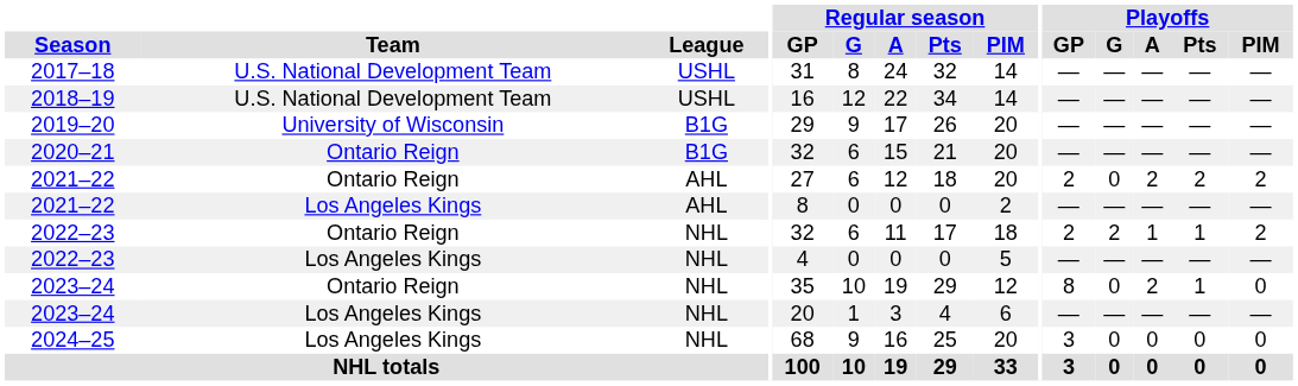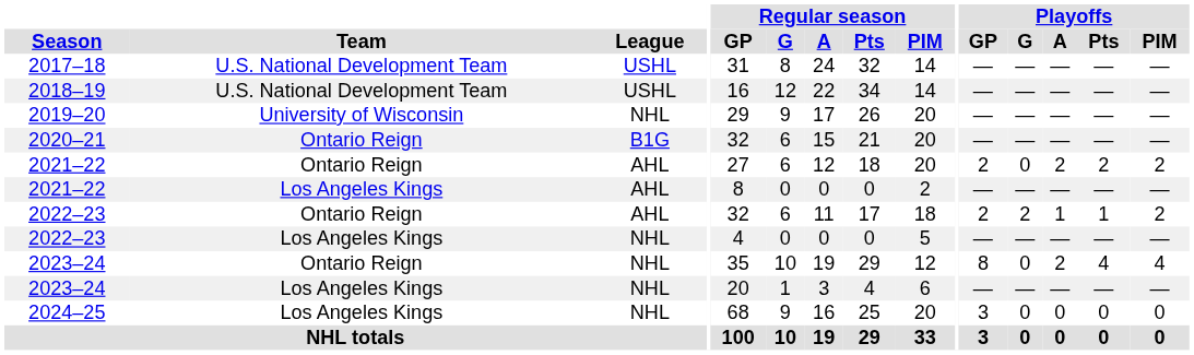 <table border="0" cellpadding="1" cellspacing="0" style="text-align:center; width:60em;">
 <tr bgcolor="#e0e0e0">
 <th colspan="3" bgcolor="#ffffff"></th>
 <th rowspan="99" bgcolor="#ffffff"></th>
 <th colspan="5"><a href='#'>Regular season</a></th>
 <th rowspan="99" bgcolor="#ffffff"></th>
 <th colspan="5"><a href='#'>Playoffs</a></th>
 </tr>
 <tr bgcolor="#e0e0e0">
 <th><a href='#'>Season</a></th>
 <th>Team</th>
 <th>League</th>
 <th>GP</th>
 <th><a href='#'>G</a></th>
 <th><a href='#'>A</a></th>
 <th><a href='#'>Pts</a></th>
 <th><a href='#'>PIM</a></th>
 <th>GP</th>
 <th>G</th>
 <th>A</th>
 <th>Pts</th>
 <th>PIM</th>
 </tr>
 <tr>
 <td><a href='#'>2017–18</a></td>
 <td><a href='#'>U.S. National Development Team</a></td>
 <td><a href='#'>USHL</a></td>
 <td>31</td>
 <td>8</td>
 <td>24</td>
 <td>32</td>
 <td>14</td>
 <td>—</td>
 <td>—</td>
 <td>—</td>
 <td>—</td>
 <td>—</td>
 </tr>
 <tr bgcolor="#f0f0f0">
 <td><a href='#'>2018–19</a></td>
 <td>U.S. National Development Team</td>
 <td>USHL</td>
 <td>16</td>
 <td>12</td>
 <td>22</td>
 <td>34</td>
 <td>14</td>
 <td>—</td>
 <td>—</td>
 <td>—</td>
 <td>—</td>
 <td>—</td>
 </tr>
 <tr>
 <td><a href='#'>2019–20</a></td>
 <td><a href='#'>University of Wisconsin</a></td>
-<td><a href='#'>B1G</a></td>
+<td>NHL</td>
 <td>29</td>
 <td>9</td>
 <td>17</td>
 <td>26</td>
 <td>20</td>
 <td>—</td>
 <td>—</td>
 <td>—</td>
 <td>—</td>
 <td>—</td>
 </tr>
 <tr bgcolor="#f0f0f0">
 <td><a href='#'>2020–21</a></td>
 <td><a href='#'>Ontario Reign</a></td>
 <td><a href='#'>B1G</a></td>
 <td>32</td>
 <td>6</td>
 <td>15</td>
 <td>21</td>
 <td>20</td>
 <td>—</td>
 <td>—</td>
 <td>—</td>
 <td>—</td>
 <td>—</td>
 </tr>
 <tr>
 <td><a href='#'>2021–22</a></td>
 <td>Ontario Reign</td>
 <td>AHL</td>
 <td>27</td>
 <td>6</td>
 <td>12</td>
 <td>18</td>
 <td>20</td>
 <td>2</td>
 <td>0</td>
 <td>2</td>
 <td>2</td>
 <td>2</td>
 </tr>
 <tr bgcolor="#f0f0f0">
 <td><a href='#'>2021–22</a></td>
 <td><a href='#'>Los Angeles Kings</a></td>
 <td>AHL</td>
 <td>8</td>
 <td>0</td>
 <td>0</td>
 <td>0</td>
 <td>2</td>
 <td>—</td>
 <td>—</td>
 <td>—</td>
 <td>—</td>
 <td>—</td>
 </tr>
 <tr>
 <td><a href='#'>2022–23</a></td>
 <td>Ontario Reign</td>
-<td>NHL</td>
+<td>AHL</td>
 <td>32</td>
 <td>6</td>
 <td>11</td>
 <td>17</td>
 <td>18</td>
 <td>2</td>
 <td>2</td>
 <td>1</td>
 <td>1</td>
 <td>2</td>
 </tr>
 <tr bgcolor="#f0f0f0">
 <td><a href='#'>2022–23</a></td>
 <td>Los Angeles Kings</td>
 <td>NHL</td>
 <td>4</td>
 <td>0</td>
 <td>0</td>
 <td>0</td>
 <td>5</td>
 <td>—</td>
 <td>—</td>
 <td>—</td>
 <td>—</td>
 <td>—</td>
 </tr>
 <tr>
 <td><a href='#'>2023–24</a></td>
 <td>Ontario Reign</td>
 <td>NHL</td>
 <td>35</td>
 <td>10</td>
 <td>19</td>
 <td>29</td>
 <td>12</td>
 <td>8</td>
 <td>0</td>
 <td>2</td>
-<td>1</td>
-<td>0</td>
+<td>4</td>
+<td>4</td>
 </tr>
 <tr bgcolor="f0f0f0">
 <td><a href='#'>2023–24</a></td>
 <td>Los Angeles Kings</td>
 <td>NHL</td>
 <td>20</td>
 <td>1</td>
 <td>3</td>
 <td>4</td>
 <td>6</td>
 <td>—</td>
 <td>—</td>
 <td>—</td>
 <td>—</td>
 <td>—</td>
 </tr>
 <tr>
 <td><a href='#'>2024–25</a></td>
 <td>Los Angeles Kings</td>
 <td>NHL</td>
 <td>68</td>
 <td>9</td>
 <td>16</td>
 <td>25</td>
 <td>20</td>
 <td>3</td>
 <td>0</td>
 <td>0</td>
 <td>0</td>
 <td>0</td>
 </tr>
 <tr bgcolor="#e0e0e0">
 <th colspan="3">NHL totals</th>
 <th>100</th>
 <th>10</th>
 <th>19</th>
 <th>29</th>
 <th>33</th>
 <th>3</th>
 <th>0</th>
 <th>0</th>
 <th>0</th>
 <th>0</th>
 </tr>
 </table>
